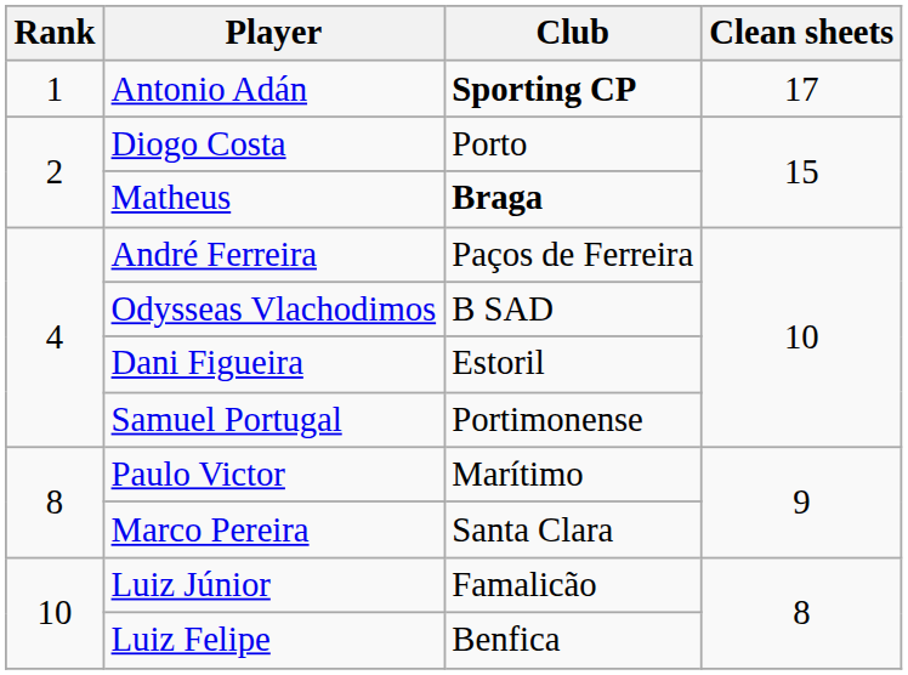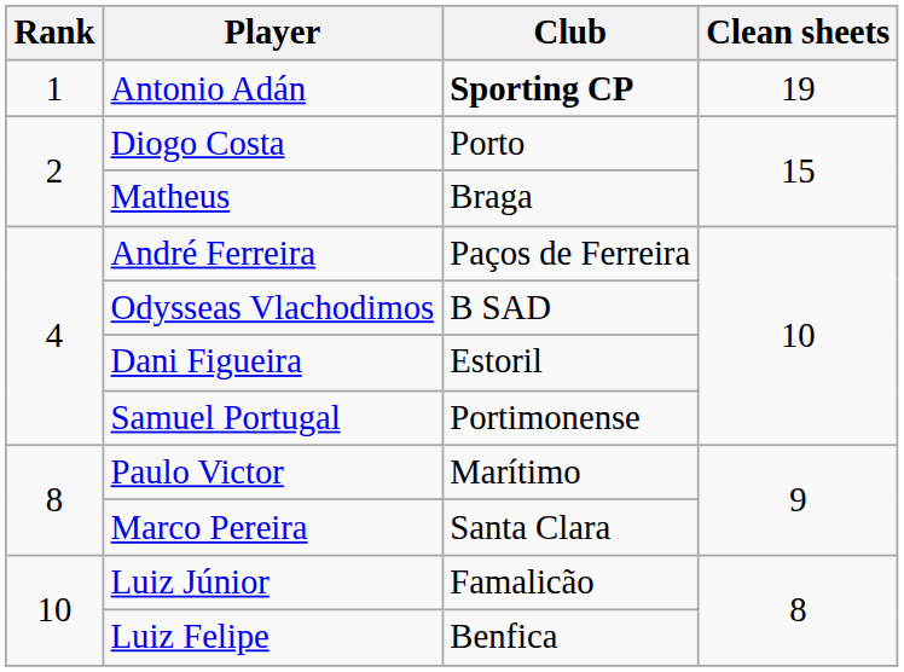 <table class="wikitable" style="text-align:center">
 <tr>
 <th>Rank</th>
 <th>Player</th>
 <th>Club</th>
 <th>Clean sheets</th>
 </tr>
 <tr>
 <td>1</td>
 <td align="left"> <a href='#'>Antonio Adán</a></td>
 <td align="left"><strong>Sporting CP</strong></td>
-<td>17</td>
+<td>19</td>
 </tr>
 <tr>
 <td rowspan=2>2</td>
 <td align="left"> <a href='#'>Diogo Costa</a></td>
 <td align="left">Porto</td>
 <td rowspan=2>15</td>
 </tr>
 <tr>
 <td align="left"> <a href='#'>Matheus</a></td>
-<td align="left"><strong>Braga</strong></td>
+<td align="left">Braga</td>
 </tr>
 <tr>
 <td rowspan=4>4</td>
 <td align="left"> <a href='#'>André Ferreira</a></td>
 <td align="left">Paços de Ferreira</td>
 <td rowspan=4>10</td>
 </tr>
 <tr>
 <td align="left"> <a href='#'>Odysseas Vlachodimos</a></td>
 <td align="left">B SAD</td>
 </tr>
 <tr>
 <td align="left"> <a href='#'>Dani Figueira</a></td>
 <td align="left">Estoril</td>
 </tr>
 <tr>
 <td align="left"> <a href='#'>Samuel Portugal</a></td>
 <td align="left">Portimonense</td>
 </tr>
 <tr>
 <td rowspan=2>8</td>
 <td align="left"> <a href='#'>Paulo Victor</a></td>
 <td align="left">Marítimo</td>
 <td rowspan=2>9</td>
 </tr>
 <tr>
 <td align="left"> <a href='#'>Marco Pereira</a></td>
 <td align="left">Santa Clara</td>
 </tr>
 <tr>
 <td rowspan=2>10</td>
 <td align="left"> <a href='#'>Luiz Júnior</a></td>
 <td align="left">Famalicão</td>
 <td rowspan=2>8</td>
 </tr>
 <tr>
 <td align="left"> <a href='#'>Luiz Felipe</a></td>
 <td align="left">Benfica</td>
 </tr>
 </table>
